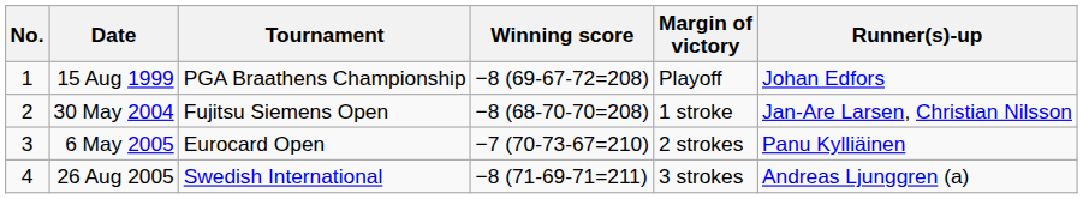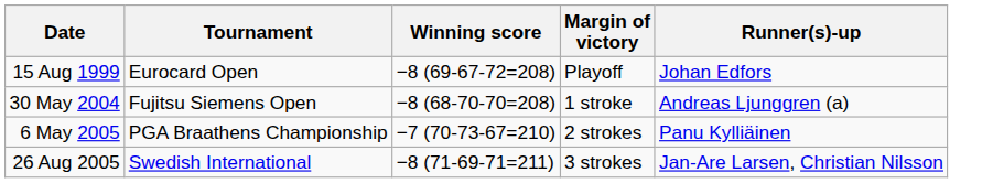 <table class="wikitable" style="font-size:95%;">
 <tr>
-<th>No.</th>
 <th>Date</th>
 <th>Tournament</th>
 <th>Winning score</th>
 <th>Margin of<br>victory</th>
 <th>Runner(s)-up</th>
 </tr>
 <tr>
-<td align=center>1</td>
 <td align=right>15 Aug <a href='#'>1999</a></td>
-<td>PGA Braathens Championship</td>
+<td>Eurocard Open</td>
 <td>−8 (69-67-72=208)</td>
 <td>Playoff</td>
 <td> <a href='#'>Johan Edfors</a></td>
 </tr>
 <tr>
-<td align=center>2</td>
 <td align=right>30 May <a href='#'>2004</a></td>
 <td>Fujitsu Siemens Open</td>
 <td>−8 (68-70-70=208)</td>
 <td>1 stroke</td>
-<td> <a href='#'>Jan-Are Larsen</a>,  <a href='#'>Christian Nilsson</a></td>
+<td> <a href='#'>Andreas Ljunggren</a> (a)</td>
 </tr>
 <tr>
-<td align=center>3</td>
 <td align=right>6 May <a href='#'>2005</a></td>
-<td>Eurocard Open</td>
+<td>PGA Braathens Championship</td>
 <td>−7 (70-73-67=210)</td>
 <td>2 strokes</td>
 <td> <a href='#'>Panu Kylliäinen</a></td>
 </tr>
 <tr>
-<td align=center>4</td>
 <td align=right>26 Aug 2005</td>
 <td><a href='#'>Swedish International</a></td>
 <td>−8 (71-69-71=211)</td>
 <td>3 strokes</td>
-<td> <a href='#'>Andreas Ljunggren</a> (a)</td>
+<td> <a href='#'>Jan-Are Larsen</a>,  <a href='#'>Christian Nilsson</a></td>
 </tr>
 </table>
